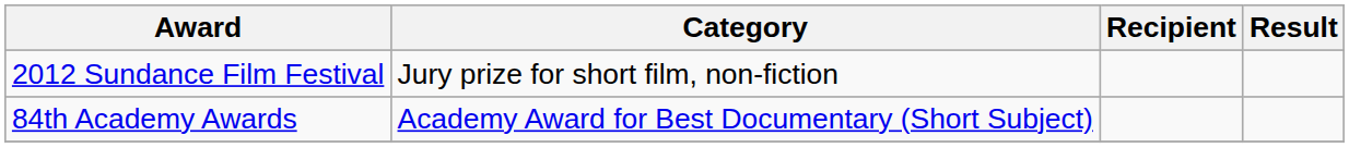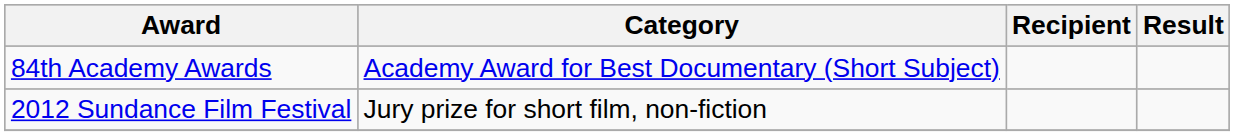 <table class="wikitable">
 <tr>
 <th>Award</th>
 <th>Category</th>
 <th>Recipient</th>
 <th>Result</th>
 </tr>
 <tr>
+<td><a href='#'>84th Academy Awards</a></td>
+<td><a href='#'>Academy Award for Best Documentary (Short Subject)</a></td>
+<td></td>
+<td></td>
+</tr>
+<tr>
 <td><a href='#'>2012 Sundance Film Festival</a></td>
 <td>Jury prize for short film, non-fiction</td>
 <td></td>
 <td></td>
 </tr>
 <tr>
-<td><a href='#'>84th Academy Awards</a></td>
-<td><a href='#'>Academy Award for Best Documentary (Short Subject)</a></td>
-<td></td>
-<td></td>
-</tr>
-<tr>
 </tr>
 </table>
